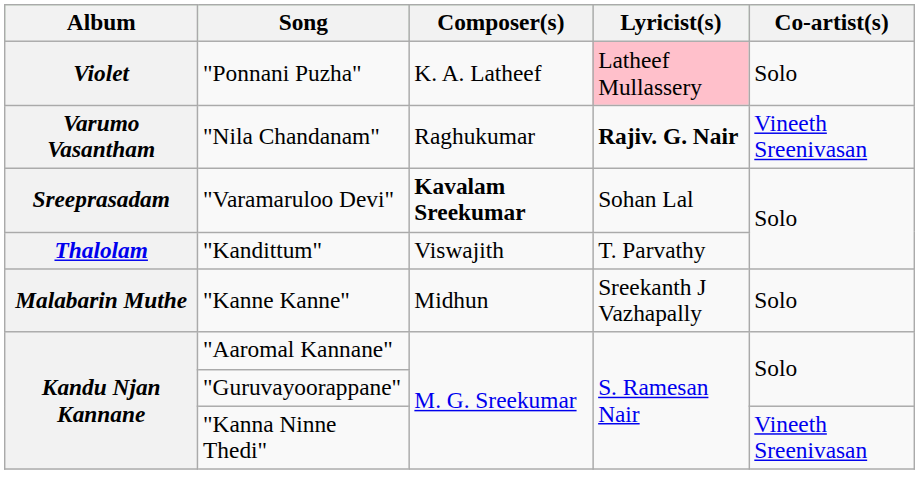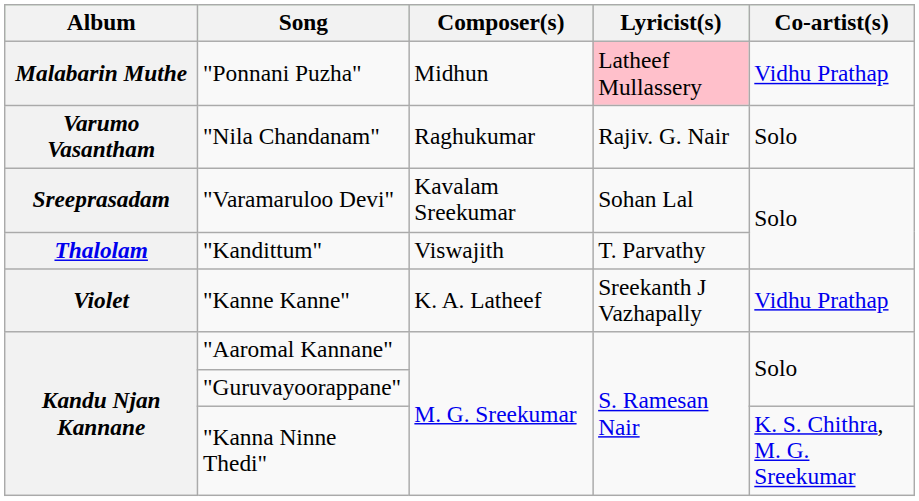 <table class="wikitable plainrowheaders" width="100%" textcolor:#000;">
 <tr style="background:#cfc; text-align:center;">
 <th scope="col" width=21%>Album</th>
 <th scope="col" width=23%>Song</th>
 <th scope="col" width=20%>Composer(s)</th>
 <th scope="col" width=17%>Lyricist(s)</th>
 <th scope="col" width=18%>Co-artist(s)</th>
 </tr>
 <tr>
-<th scope="row"><em>Violet</em></th>
+<th scope="row"><em>Malabarin Muthe</em></th>
 <td>"Ponnani Puzha"</td>
-<td>K. A. Latheef</td>
+<td>Midhun</td>
 <td style="background: pink;">Latheef Mullassery</td>
-<td>Solo</td>
+<td><a href='#'>Vidhu Prathap</a></td>
 </tr>
 <tr>
 <th scope="row"><em>Varumo Vasantham</em></th>
 <td>"Nila Chandanam"</td>
 <td>Raghukumar</td>
-<td><strong>Rajiv. G. Nair</strong></td>
-<td><a href='#'>Vineeth Sreenivasan</a></td>
+<td>Rajiv. G. Nair</td>
+<td>Solo</td>
 </tr>
 <tr>
 <th scope="row"><em>Sreeprasadam</em></th>
 <td>"Varamaruloo Devi"</td>
-<td><strong>Kavalam Sreekumar</strong></td>
+<td>Kavalam Sreekumar</td>
 <td>Sohan Lal</td>
 <td rowspan="2">Solo</td>
 </tr>
 <tr>
 <th scope="row"><em><a href='#'>Thalolam</a></em></th>
 <td>"Kandittum"</td>
 <td>Viswajith</td>
 <td>T. Parvathy</td>
 </tr>
 <tr>
-<th scope="row"><em>Malabarin Muthe</em></th>
+<th scope="row"><em>Violet</em></th>
 <td>"Kanne Kanne"</td>
-<td>Midhun</td>
+<td>K. A. Latheef</td>
 <td>Sreekanth J Vazhapally</td>
-<td>Solo</td>
+<td><a href='#'>Vidhu Prathap</a></td>
 </tr>
 <tr>
 <th scope="row" rowspan="3"><em>Kandu Njan Kannane</em></th>
 <td>"Aaromal Kannane"</td>
 <td rowspan="3"><a href='#'>M. G. Sreekumar</a></td>
 <td rowspan="3"><a href='#'>S. Ramesan Nair</a></td>
 <td rowspan="2">Solo</td>
 </tr>
 <tr>
 <td>"Guruvayoorappane"</td>
 </tr>
 <tr>
 <td>"Kanna Ninne Thedi"</td>
-<td><a href='#'>Vineeth Sreenivasan</a></td>
+<td><a href='#'>K. S. Chithra</a>, <a href='#'>M. G. Sreekumar</a></td>
 </tr>
 </table>
